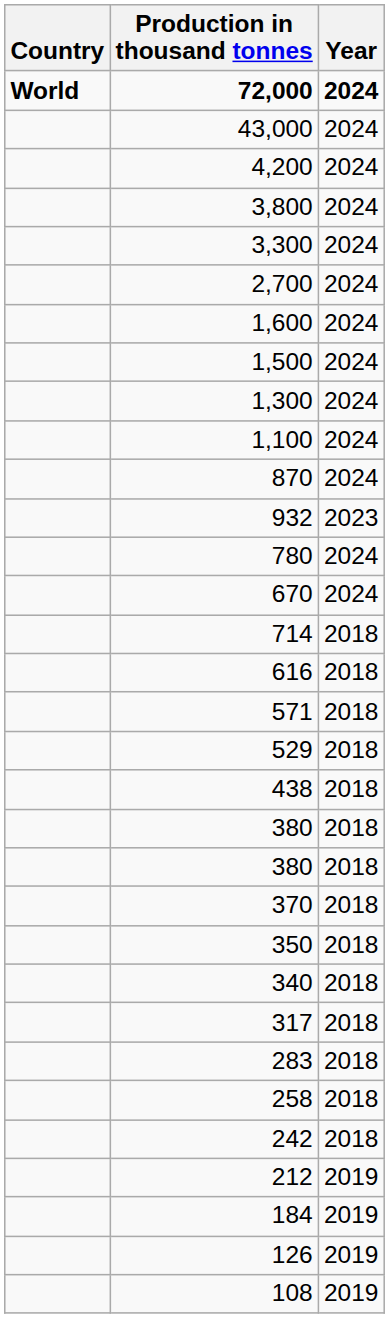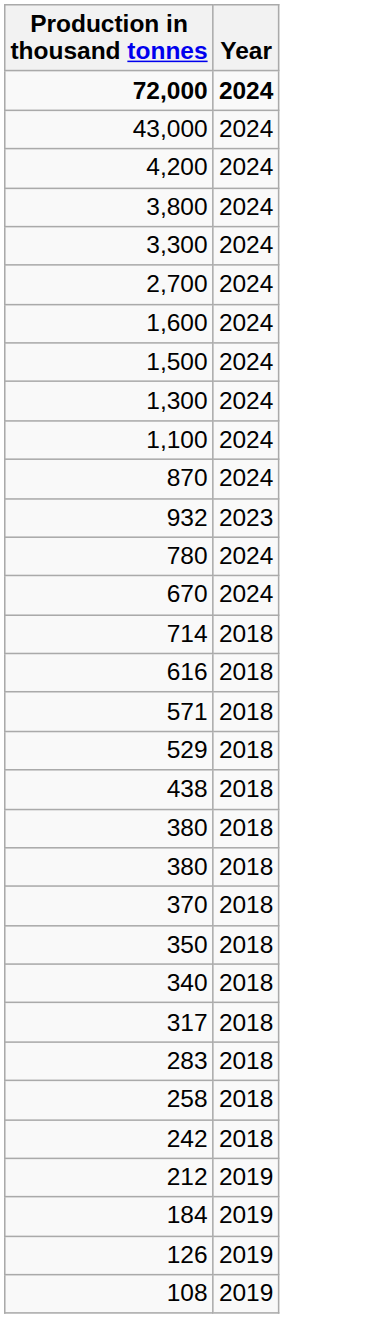 <table class="wikitable sortable static-row-numbers sort-under" style="text-align:right;">
 <tr class="static-row-header" style="text-align:center;vertical-align:bottom;">
-<th scope=col style=text-align:center>Country</th>
 <th scope=col>Production in<br>thousand <a href='#'>tonnes</a></th>
 <th scope=col>Year</th>
 </tr>
 <tr class="static-row-header sorttop" style="font-weight:bold; text-align:center;vertical-align:bottom;">
-<td style=text-align:left>World</td>
 <td style=text-align:right>72,000</td>
 <td style=text-align:right>2024</td>
 </tr>
 <tr>
-<td style=text-align:left></td>
 <td>43,000</td>
 <td>2024</td>
 </tr>
 <tr>
-<td style=text-align:left></td>
 <td>4,200</td>
 <td>2024</td>
 </tr>
 <tr>
-<td style=text-align:left></td>
 <td>3,800</td>
 <td>2024</td>
 </tr>
 <tr>
-<td style=text-align:left></td>
 <td>3,300</td>
 <td>2024</td>
 </tr>
 <tr>
-<td style=text-align:left></td>
 <td>2,700</td>
 <td>2024</td>
 </tr>
 <tr>
-<td style=text-align:left></td>
 <td>1,600</td>
 <td>2024</td>
 </tr>
 <tr>
-<td style=text-align:left></td>
 <td>1,500</td>
 <td>2024</td>
 </tr>
 <tr>
-<td style=text-align:left></td>
 <td>1,300</td>
 <td>2024</td>
 </tr>
 <tr>
-<td style=text-align:left></td>
 <td>1,100</td>
 <td>2024</td>
 </tr>
 <tr>
-<td style=text-align:left></td>
 <td>870</td>
 <td>2024</td>
 </tr>
 <tr>
-<td style=text-align:left></td>
 <td>932</td>
 <td>2023</td>
 </tr>
 <tr>
-<td style=text-align:left></td>
 <td>780</td>
 <td>2024</td>
 </tr>
 <tr>
-<td style=text-align:left></td>
 <td>670</td>
 <td>2024</td>
 </tr>
 <tr>
-<td style=text-align:left></td>
 <td>714</td>
 <td>2018</td>
 </tr>
 <tr>
-<td style=text-align:left></td>
 <td>616</td>
 <td>2018</td>
 </tr>
 <tr>
-<td style=text-align:left></td>
 <td>571</td>
 <td>2018</td>
 </tr>
 <tr>
-<td style=text-align:left></td>
 <td>529</td>
 <td>2018</td>
 </tr>
 <tr>
-<td style=text-align:left></td>
 <td>438</td>
 <td>2018</td>
 </tr>
 <tr>
-<td style=text-align:left></td>
 <td>380</td>
 <td>2018</td>
 </tr>
 <tr>
-<td style=text-align:left></td>
 <td>380</td>
 <td>2018</td>
 </tr>
 <tr>
-<td style=text-align:left></td>
 <td>370</td>
 <td>2018</td>
 </tr>
 <tr>
-<td style=text-align:left></td>
 <td>350</td>
 <td>2018</td>
 </tr>
 <tr>
-<td style=text-align:left></td>
 <td>340</td>
 <td>2018</td>
 </tr>
 <tr>
-<td style=text-align:left></td>
 <td>317</td>
 <td>2018</td>
 </tr>
 <tr>
-<td style=text-align:left></td>
 <td>283</td>
 <td>2018</td>
 </tr>
 <tr>
-<td style=text-align:left></td>
 <td>258</td>
 <td>2018</td>
 </tr>
 <tr>
-<td style=text-align:left></td>
 <td>242</td>
 <td>2018</td>
 </tr>
 <tr>
-<td style=text-align:left></td>
 <td>212</td>
 <td>2019</td>
 </tr>
 <tr>
-<td style=text-align:left></td>
 <td>184</td>
 <td>2019</td>
 </tr>
 <tr>
-<td style=text-align:left></td>
 <td>126</td>
 <td>2019</td>
 </tr>
 <tr>
-<td style=text-align:left></td>
 <td>108</td>
 <td>2019</td>
 </tr>
 </table>
